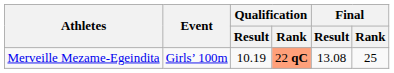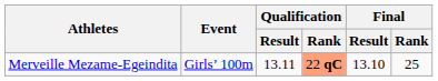 <table class="wikitable" border="1" style="font-size:90%">
 <tr>
 <th rowspan=2>Athletes</th>
 <th rowspan=2>Event</th>
 <th colspan=2>Qualification</th>
 <th colspan=2>Final</th>
 </tr>
 <tr>
 <th>Result</th>
 <th>Rank</th>
 <th>Result</th>
 <th>Rank</th>
 </tr>
 <tr>
 <td><a href='#'>Merveille Mezame-Egeindita</a></td>
 <td><a href='#'>Girls’ 100m</a></td>
-<td align=center>10.19</td>
+<td align=center>13.11</td>
 <td align=center style="background: lightsalmon;">22 <strong>qC</strong></td>
-<td align=center>13.08</td>
+<td align=center>13.10</td>
 <td align=center>25</td>
 </tr>
 </table>
